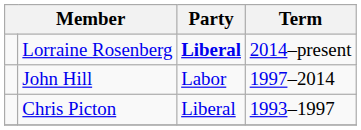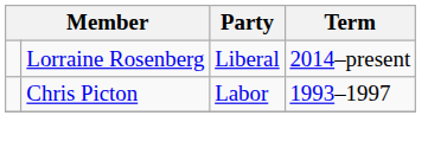 <table class="wikitable">
 <tr>
 <th colspan="2">Member</th>
 <th>Party</th>
 <th>Term</th>
 </tr>
 <tr>
 <td> </td>
 <td><a href='#'>Lorraine Rosenberg</a></td>
-<td><strong><a href='#'>Liberal</a></strong></td>
+<td><a href='#'>Liberal</a></td>
 <td><a href='#'>2014</a>–present</td>
 </tr>
 <tr>
 <td> </td>
-<td><a href='#'>John Hill</a></td>
+<td><a href='#'>Chris Picton</a></td>
 <td><a href='#'>Labor</a></td>
-<td><a href='#'>1997</a>–2014</td>
-</tr>
-<tr>
-<td> </td>
-<td><a href='#'>Chris Picton</a></td>
-<td><a href='#'>Liberal</a></td>
 <td><a href='#'>1993</a>–1997</td>
 </tr>
 <tr>
 </tr>
 </table>
